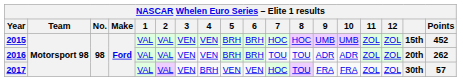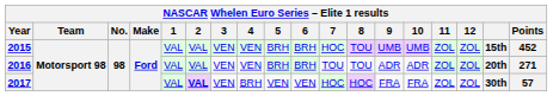 <table class="wikitable" style="text-align:center; font-size:75%">
 <tr>
 <th colspan=21><a href='#'>NASCAR</a> <a href='#'>Whelen Euro Series</a> – Elite 1 results</th>
 </tr>
 <tr>
 <th>Year</th>
 <th>Team</th>
 <th>No.</th>
 <th>Make</th>
 <th>1</th>
 <th>2</th>
 <th>3</th>
 <th>4</th>
 <th>5</th>
 <th>6</th>
 <th>7</th>
 <th>8</th>
 <th>9</th>
 <th>10</th>
 <th>11</th>
 <th>12</th>
 <th></th>
 <th>Points</th>
 </tr>
 <tr>
 <th><a href='#'>2015</a></th>
 <th rowspan=3>Motorsport 98</th>
 <th rowspan=3>98</th>
 <th rowspan=3><a href='#'>Ford</a></th>
 <td style="background-color:#DFFFDF"><a href='#'>VAL</a><br></td>
 <td style="background-color:#DFFFDF"><a href='#'>VAL</a><br></td>
 <td style="background-color:#DFFFDF"><a href='#'>VEN</a><br></td>
 <td style="background-color:#DFFFDF"><a href='#'>VEN</a><br></td>
 <td style="background-color:#DFFFDF"><a href='#'>BRH</a><br></td>
 <td style="background-color:#DFFFDF"><a href='#'>BRH</a><br></td>
 <td style="background-color:#DFFFDF"><a href='#'>HOC</a><br></td>
-<td style="background-color:#EFCFFF"><a href='#'>HOC</a><br></td>
+<td style="background-color:#EFCFFF"><a href='#'>TOU</a><br></td>
 <td style="background-color:#EFCFFF"><a href='#'>UMB</a><br></td>
 <td style="background-color:#EFCFFF"><a href='#'>UMB</a><br></td>
 <td style="background-color:#DFFFDF"><a href='#'>ZOL</a><br></td>
 <td style="background-color:#DFFFDF"><a href='#'>ZOL</a><br></td>
 <th>15th</th>
 <th>452</th>
 </tr>
 <tr>
 <th><a href='#'>2016</a></th>
 <td style="background-color:#DFFFDF"><a href='#'>VAL</a><br></td>
 <td style="background-color:#DFFFDF"><a href='#'>VAL</a><br></td>
 <td><a href='#'>VEN</a></td>
 <td><a href='#'>VEN</a></td>
 <td style="background-color:#DFFFDF"><a href='#'>BRH</a><br></td>
 <td style="background-color:#DFFFDF"><a href='#'>BRH</a><br></td>
 <td><a href='#'>TOU</a></td>
 <td><a href='#'>TOU</a></td>
 <td><a href='#'>ADR</a></td>
 <td><a href='#'>ADR</a></td>
 <td style="background-color:#DFFFDF"><a href='#'>ZOL</a><br></td>
 <td style="background-color:#DFFFDF"><a href='#'>ZOL</a><br></td>
 <th>20th</th>
-<th>262</th>
+<th>271</th>
 </tr>
 <tr>
 <th><a href='#'>2017</a></th>
 <td style="background-color:#DFFFDF"><a href='#'>VAL</a><br></td>
-<td style="background-color:#EFCFFF"><a href='#'>VAL</a><br></td>
+<td style="background-color:#EFCFFF"><strong><a href='#'>VAL</a><br></strong></td>
 <td><a href='#'>VEN</a></td>
 <td><a href='#'>BRH</a></td>
 <td><a href='#'>VEN</a></td>
 <td><a href='#'>VEN</a></td>
 <td style="background-color:#DFFFDF"><a href='#'>HOC</a><br></td>
-<td style="background-color:#EFCFFF"><a href='#'>TOU</a><br></td>
+<td style="background-color:#EFCFFF"><a href='#'>HOC</a><br></td>
 <td><a href='#'>FRA</a></td>
 <td><a href='#'>FRA</a></td>
 <td><a href='#'>ZOL</a></td>
 <td><a href='#'>ZOL</a></td>
 <th>30th</th>
 <th>57</th>
 </tr>
 </table>
